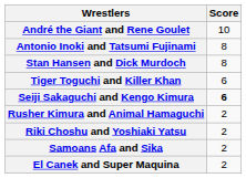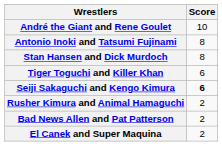 <table class="wikitable" style="margin: 1em auto 1em auto;text-align:center">
 <tr>
 <th>Wrestlers</th>
 <th>Score</th>
 </tr>
 <tr>
 <th><a href='#'>André the Giant</a> and <a href='#'>Rene Goulet</a></th>
 <td>10</td>
 </tr>
 <tr>
 <th><a href='#'>Antonio Inoki</a> and <a href='#'>Tatsumi Fujinami</a></th>
 <td>8</td>
 </tr>
 <tr>
 <th><a href='#'>Stan Hansen</a> and <a href='#'>Dick Murdoch</a></th>
 <td>8</td>
 </tr>
 <tr>
 <th><a href='#'>Tiger Toguchi</a> and <a href='#'>Killer Khan</a></th>
 <td>6</td>
 </tr>
 <tr>
 <th><a href='#'>Seiji Sakaguchi</a> and <a href='#'>Kengo Kimura</a></th>
 <td><strong>6</strong></td>
 </tr>
 <tr>
 <th><a href='#'>Rusher Kimura</a> and <a href='#'>Animal Hamaguchi</a></th>
 <td>2</td>
 </tr>
 <tr>
-<th><a href='#'>Riki Choshu</a> and <a href='#'>Yoshiaki Yatsu</a></th>
-<td>2</td>
-</tr>
-<tr>
-<th><a href='#'>Samoans</a> <a href='#'>Afa</a> and <a href='#'>Sika</a></th>
+<th><a href='#'>Bad News Allen</a> and <a href='#'>Pat Patterson</a></th>
 <td>2</td>
 </tr>
 <tr>
 <th><a href='#'>El Canek</a> and Super Maquina</th>
 <td>2</td>
 </tr>
 </table>
